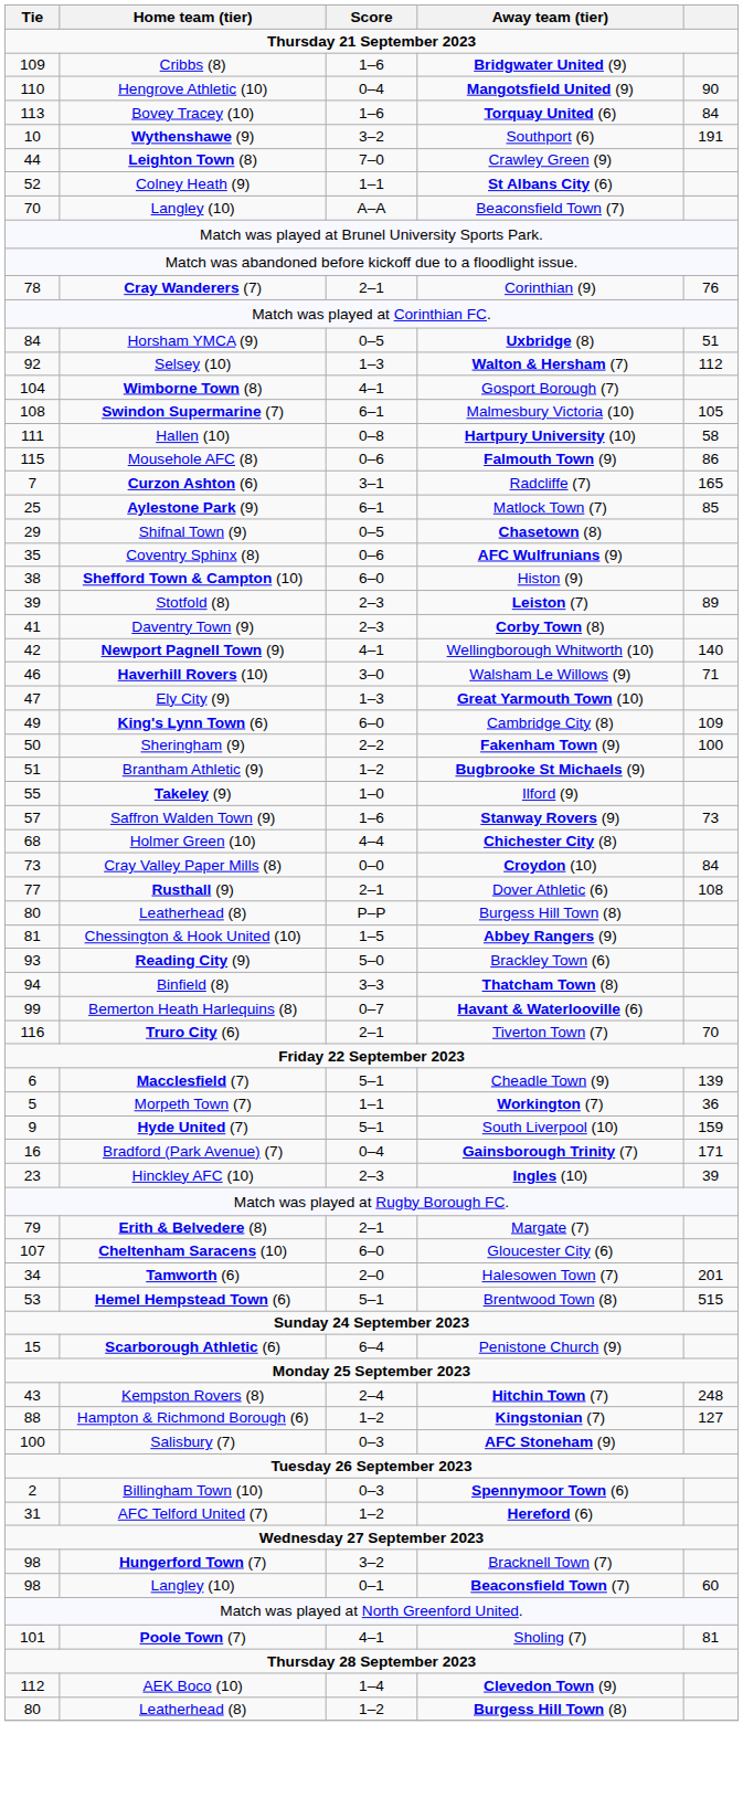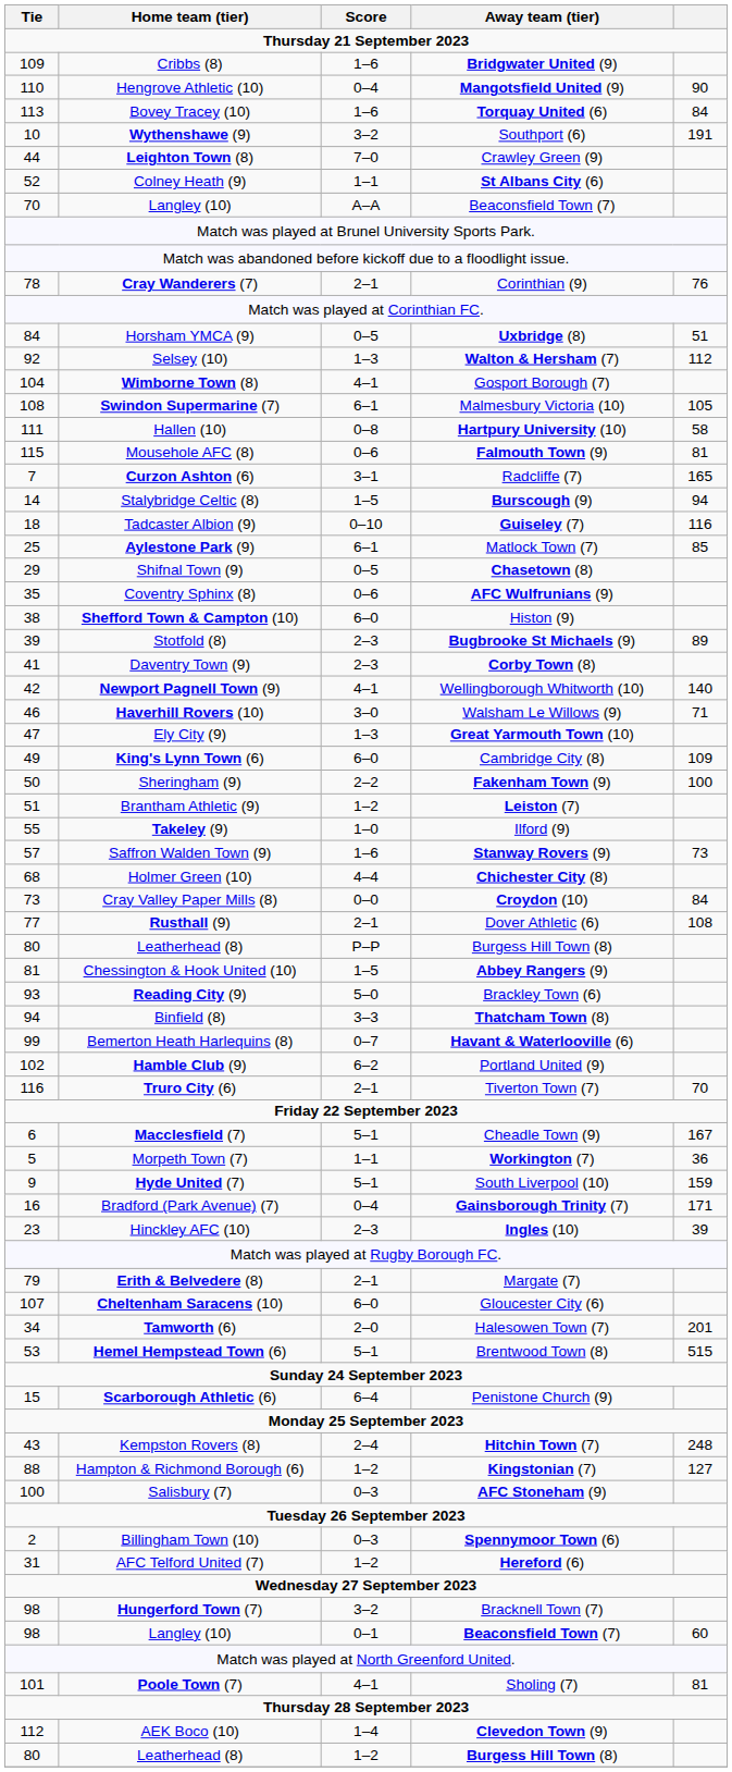 <table class="wikitable" style="width:700px;text-align:center;font-size:90%">
 <tr>
 <th scope="col" style="width: 7.50%">Tie</th>
 <th scope="col" style="width:36.25%">Home team (tier)</th>
 <th scope="col" style="width:12.50%">Score</th>
 <th scope="col" style="width:36.25%">Away team (tier)</th>
 <th scope="col" style="width: 7.50%"></th>
 </tr>
 <tr>
 <td colspan="5"><strong>Thursday 21 September 2023</strong></td>
 </tr>
 <tr>
 <td>109</td>
 <td><a href='#'>Cribbs</a> (8)</td>
 <td>1–6</td>
 <td><strong><a href='#'>Bridgwater United</a></strong> (9)</td>
 <td></td>
 </tr>
 <tr>
 <td>110</td>
 <td><a href='#'>Hengrove Athletic</a> (10)</td>
 <td>0–4</td>
 <td><strong><a href='#'>Mangotsfield United</a></strong> (9)</td>
 <td>90</td>
 </tr>
 <tr>
 <td>113</td>
 <td><a href='#'>Bovey Tracey</a> (10)</td>
 <td>1–6</td>
 <td><strong><a href='#'>Torquay United</a></strong> (6)</td>
 <td>84</td>
 </tr>
 <tr>
 <td>10</td>
 <td><strong><a href='#'>Wythenshawe</a></strong> (9)</td>
 <td>3–2</td>
 <td><a href='#'>Southport</a> (6)</td>
 <td>191</td>
 </tr>
 <tr>
 <td>44</td>
 <td><strong><a href='#'>Leighton Town</a></strong> (8)</td>
 <td>7–0</td>
 <td><a href='#'>Crawley Green</a> (9)</td>
 <td></td>
 </tr>
 <tr>
 <td>52</td>
 <td><a href='#'>Colney Heath</a> (9)</td>
 <td>1–1 </td>
 <td><strong><a href='#'>St Albans City</a></strong> (6)</td>
 <td></td>
 </tr>
 <tr>
 <td>70</td>
 <td><a href='#'>Langley</a> (10)</td>
 <td>A–A</td>
 <td><a href='#'>Beaconsfield Town</a> (7)</td>
 <td></td>
 </tr>
 <tr>
 <td colspan="5" style="background:GhostWhite;height:20px;text-align:center">Match was played at Brunel University Sports Park.</td>
 </tr>
 <tr>
 <td colspan="5" style="background:GhostWhite;height:20px;text-align:center">Match was abandoned before kickoff due to a floodlight issue.</td>
 </tr>
 <tr>
 <td>78</td>
 <td><strong><a href='#'>Cray Wanderers</a></strong> (7)</td>
 <td>2–1</td>
 <td><a href='#'>Corinthian</a> (9)</td>
 <td>76</td>
 </tr>
 <tr>
 <td colspan="5" style="background:GhostWhite;height:20px;text-align:center">Match was played at <a href='#'>Corinthian FC</a>.</td>
 </tr>
 <tr>
 <td>84</td>
 <td><a href='#'>Horsham YMCA</a> (9)</td>
 <td>0–5</td>
 <td><strong><a href='#'>Uxbridge</a></strong> (8)</td>
 <td>51</td>
 </tr>
 <tr>
 <td>92</td>
 <td><a href='#'>Selsey</a> (10)</td>
 <td>1–3</td>
 <td><strong><a href='#'>Walton & Hersham</a></strong> (7)</td>
 <td>112</td>
 </tr>
 <tr>
 <td>104</td>
 <td><strong><a href='#'>Wimborne Town</a></strong> (8)</td>
 <td>4–1</td>
 <td><a href='#'>Gosport Borough</a> (7)</td>
 <td></td>
 </tr>
 <tr>
 <td>108</td>
 <td><strong><a href='#'>Swindon Supermarine</a></strong> (7)</td>
 <td>6–1</td>
 <td><a href='#'>Malmesbury Victoria</a> (10)</td>
 <td>105</td>
 </tr>
 <tr>
 <td>111</td>
 <td><a href='#'>Hallen</a> (10)</td>
 <td>0–8</td>
 <td><strong><a href='#'>Hartpury University</a></strong> (10)</td>
 <td>58</td>
 </tr>
 <tr>
 <td>115</td>
 <td><a href='#'>Mousehole AFC</a> (8)</td>
 <td>0–6</td>
 <td><strong><a href='#'>Falmouth Town</a></strong> (9)</td>
-<td>86</td>
+<td>81</td>
 </tr>
 <tr>
 <td>7</td>
 <td><strong><a href='#'>Curzon Ashton</a></strong> (6)</td>
 <td>3–1</td>
 <td><a href='#'>Radcliffe</a> (7)</td>
 <td>165</td>
+</tr>
+<tr>
+<td>14</td>
+<td><a href='#'>Stalybridge Celtic</a> (8)</td>
+<td>1–5</td>
+<td><strong><a href='#'>Burscough</a></strong> (9)</td>
+<td>94</td>
+</tr>
+<tr>
+<td>18</td>
+<td><a href='#'>Tadcaster Albion</a> (9)</td>
+<td>0–10</td>
+<td><strong><a href='#'>Guiseley</a></strong> (7)</td>
+<td>116</td>
 </tr>
 <tr>
 <td>25</td>
 <td><strong><a href='#'>Aylestone Park</a></strong> (9)</td>
 <td>6–1</td>
 <td><a href='#'>Matlock Town</a> (7)</td>
 <td>85</td>
 </tr>
 <tr>
 <td>29</td>
 <td><a href='#'>Shifnal Town</a> (9)</td>
 <td>0–5</td>
 <td><strong><a href='#'>Chasetown</a></strong> (8)</td>
 <td></td>
 </tr>
 <tr>
 <td>35</td>
 <td><a href='#'>Coventry Sphinx</a> (8)</td>
 <td>0–6</td>
 <td><strong><a href='#'>AFC Wulfrunians</a></strong> (9)</td>
 <td></td>
 </tr>
 <tr>
 <td>38</td>
 <td><strong><a href='#'>Shefford Town & Campton</a></strong> (10)</td>
 <td>6–0</td>
 <td><a href='#'>Histon</a> (9)</td>
 <td></td>
 </tr>
 <tr>
 <td>39</td>
 <td><a href='#'>Stotfold</a> (8)</td>
 <td>2–3</td>
-<td><strong><a href='#'>Leiston</a></strong> (7)</td>
+<td><strong><a href='#'>Bugbrooke St Michaels</a></strong> (9)</td>
 <td>89</td>
 </tr>
 <tr>
 <td>41</td>
 <td><a href='#'>Daventry Town</a> (9)</td>
 <td>2–3</td>
 <td><strong><a href='#'>Corby Town</a></strong> (8)</td>
 <td></td>
 </tr>
 <tr>
 <td>42</td>
 <td><strong><a href='#'>Newport Pagnell Town</a></strong> (9)</td>
 <td>4–1</td>
 <td><a href='#'>Wellingborough Whitworth</a> (10)</td>
 <td>140</td>
 </tr>
 <tr>
 <td>46</td>
 <td><strong><a href='#'>Haverhill Rovers</a></strong> (10)</td>
 <td>3–0</td>
 <td><a href='#'>Walsham Le Willows</a> (9)</td>
 <td>71</td>
 </tr>
 <tr>
 <td>47</td>
 <td><a href='#'>Ely City</a> (9)</td>
 <td>1–3</td>
 <td><strong><a href='#'>Great Yarmouth Town</a></strong> (10)</td>
 <td></td>
 </tr>
 <tr>
 <td>49</td>
 <td><strong><a href='#'>King's Lynn Town</a></strong> (6)</td>
 <td>6–0</td>
 <td><a href='#'>Cambridge City</a> (8)</td>
 <td>109</td>
 </tr>
 <tr>
 <td>50</td>
 <td><a href='#'>Sheringham</a> (9)</td>
 <td>2–2 </td>
 <td><strong><a href='#'>Fakenham Town</a></strong> (9)</td>
 <td>100</td>
 </tr>
 <tr>
 <td>51</td>
 <td><a href='#'>Brantham Athletic</a> (9)</td>
 <td>1–2</td>
-<td><strong><a href='#'>Bugbrooke St Michaels</a></strong> (9)</td>
+<td><strong><a href='#'>Leiston</a></strong> (7)</td>
 <td></td>
 </tr>
 <tr>
 <td>55</td>
 <td><strong><a href='#'>Takeley</a></strong> (9)</td>
 <td>1–0</td>
 <td><a href='#'>Ilford</a> (9)</td>
 <td></td>
 </tr>
 <tr>
 <td>57</td>
 <td><a href='#'>Saffron Walden Town</a> (9)</td>
 <td>1–6</td>
 <td><strong><a href='#'>Stanway Rovers</a></strong> (9)</td>
 <td>73</td>
 </tr>
 <tr>
 <td>68</td>
 <td><a href='#'>Holmer Green</a> (10)</td>
 <td>4–4 </td>
 <td><strong><a href='#'>Chichester City</a></strong> (8)</td>
 <td></td>
 </tr>
 <tr>
 <td>73</td>
 <td><a href='#'>Cray Valley Paper Mills</a> (8)</td>
 <td>0–0 </td>
 <td><strong><a href='#'>Croydon</a></strong> (10)</td>
 <td>84</td>
 </tr>
 <tr>
 <td>77</td>
 <td><strong><a href='#'>Rusthall</a></strong> (9)</td>
 <td>2–1</td>
 <td><a href='#'>Dover Athletic</a> (6)</td>
 <td>108</td>
 </tr>
 <tr>
 <td>80</td>
 <td><a href='#'>Leatherhead</a> (8)</td>
 <td>P–P</td>
 <td><a href='#'>Burgess Hill Town</a> (8)</td>
 <td></td>
 </tr>
 <tr>
 <td>81</td>
 <td><a href='#'>Chessington & Hook United</a> (10)</td>
 <td>1–5</td>
 <td><strong><a href='#'>Abbey Rangers</a></strong> (9)</td>
 <td></td>
 </tr>
 <tr>
 <td>93</td>
 <td><strong><a href='#'>Reading City</a></strong> (9)</td>
 <td>5–0</td>
 <td><a href='#'>Brackley Town</a> (6)</td>
 <td></td>
 </tr>
 <tr>
 <td>94</td>
 <td><a href='#'>Binfield</a> (8)</td>
 <td>3–3 </td>
 <td><strong><a href='#'>Thatcham Town</a></strong> (8)</td>
 <td></td>
 </tr>
 <tr>
 <td>99</td>
 <td><a href='#'>Bemerton Heath Harlequins</a> (8)</td>
 <td>0–7</td>
 <td><strong><a href='#'>Havant & Waterlooville</a></strong> (6)</td>
 <td></td>
 </tr>
 <tr>
+<td>102</td>
+<td><strong><a href='#'>Hamble Club</a></strong> (9)</td>
+<td>6–2</td>
+<td><a href='#'>Portland United</a> (9)</td>
+<td></td>
+</tr>
+<tr>
 <td>116</td>
 <td><strong><a href='#'>Truro City</a></strong> (6)</td>
 <td>2–1</td>
 <td><a href='#'>Tiverton Town</a> (7)</td>
 <td>70</td>
 </tr>
 <tr>
 <td colspan="5"><strong>Friday 22 September 2023</strong></td>
 </tr>
 <tr>
 <td>6</td>
 <td><strong><a href='#'>Macclesfield</a></strong> (7)</td>
 <td>5–1</td>
 <td><a href='#'>Cheadle Town</a> (9)</td>
-<td>139</td>
+<td>167</td>
 </tr>
 <tr>
 <td>5</td>
 <td><a href='#'>Morpeth Town</a> (7)</td>
 <td>1–1 </td>
 <td><strong><a href='#'>Workington</a></strong> (7)</td>
 <td>36</td>
 </tr>
 <tr>
 <td>9</td>
 <td><strong><a href='#'>Hyde United</a></strong> (7)</td>
 <td>5–1</td>
 <td><a href='#'>South Liverpool</a> (10)</td>
 <td>159</td>
 </tr>
 <tr>
 <td>16</td>
 <td><a href='#'>Bradford (Park Avenue)</a> (7)</td>
 <td>0–4</td>
 <td><strong><a href='#'>Gainsborough Trinity</a></strong> (7)</td>
 <td>171</td>
 </tr>
 <tr>
 <td>23</td>
 <td><a href='#'>Hinckley AFC</a> (10)</td>
 <td>2–3</td>
 <td><strong><a href='#'>Ingles</a></strong> (10)</td>
 <td>39</td>
 </tr>
 <tr>
 <td colspan="5" style="background:GhostWhite;height:20px;text-align:center">Match was played at <a href='#'>Rugby Borough FC</a>.</td>
 </tr>
 <tr>
 <td>79</td>
 <td><strong><a href='#'>Erith & Belvedere</a></strong> (8)</td>
 <td>2–1</td>
 <td><a href='#'>Margate</a> (7)</td>
 <td></td>
 </tr>
 <tr>
 <td>107</td>
 <td><strong><a href='#'>Cheltenham Saracens</a></strong> (10)</td>
 <td>6–0</td>
 <td><a href='#'>Gloucester City</a> (6)</td>
 <td></td>
 </tr>
 <tr>
 <td>34</td>
 <td><strong><a href='#'>Tamworth</a></strong> (6)</td>
 <td>2–0</td>
 <td><a href='#'>Halesowen Town</a> (7)</td>
 <td>201</td>
 </tr>
 <tr>
 <td>53</td>
 <td><strong><a href='#'>Hemel Hempstead Town</a></strong> (6)</td>
 <td>5–1</td>
 <td><a href='#'>Brentwood Town</a> (8)</td>
 <td>515</td>
 </tr>
 <tr>
 <td colspan="5"><strong>Sunday 24 September 2023</strong></td>
 </tr>
 <tr>
 <td>15</td>
 <td><strong><a href='#'>Scarborough Athletic</a></strong> (6)</td>
 <td>6–4</td>
 <td><a href='#'>Penistone Church</a> (9)</td>
 <td></td>
 </tr>
 <tr>
 <td colspan="5"><strong>Monday 25 September 2023</strong></td>
 </tr>
 <tr>
 <td>43</td>
 <td><a href='#'>Kempston Rovers</a> (8)</td>
 <td>2–4</td>
 <td><strong><a href='#'>Hitchin Town</a></strong> (7)</td>
 <td>248</td>
 </tr>
 <tr>
 <td>88</td>
 <td><a href='#'>Hampton & Richmond Borough</a> (6)</td>
 <td>1–2</td>
 <td><strong><a href='#'>Kingstonian</a></strong> (7)</td>
 <td>127</td>
 </tr>
 <tr>
 <td>100</td>
 <td><a href='#'>Salisbury</a> (7)</td>
 <td>0–3</td>
 <td><strong><a href='#'>AFC Stoneham</a></strong> (9)</td>
 <td></td>
 </tr>
 <tr>
 <td colspan="5"><strong>Tuesday 26 September 2023</strong></td>
 </tr>
 <tr>
 <td>2</td>
 <td><a href='#'>Billingham Town</a> (10)</td>
 <td>0–3</td>
 <td><strong><a href='#'>Spennymoor Town</a></strong> (6)</td>
 <td></td>
 </tr>
 <tr>
 <td>31</td>
 <td><a href='#'>AFC Telford United</a> (7)</td>
 <td>1–2</td>
 <td><strong><a href='#'>Hereford</a></strong> (6)</td>
 <td></td>
 </tr>
 <tr>
 <td colspan="5"><strong>Wednesday 27 September 2023</strong></td>
 </tr>
 <tr>
 <td>98</td>
 <td><strong><a href='#'>Hungerford Town</a></strong> (7)</td>
 <td>3–2</td>
 <td><a href='#'>Bracknell Town</a> (7)</td>
 <td></td>
 </tr>
 <tr>
 <td>98</td>
 <td><a href='#'>Langley</a> (10)</td>
 <td>0–1</td>
 <td><strong><a href='#'>Beaconsfield Town</a></strong> (7)</td>
 <td>60</td>
 </tr>
 <tr>
 <td colspan="5" style="background:GhostWhite;height:20px;text-align:center">Match was played at <a href='#'>North Greenford United</a>.</td>
 </tr>
 <tr>
 <td>101</td>
 <td><strong><a href='#'>Poole Town</a></strong> (7)</td>
 <td>4–1</td>
 <td><a href='#'>Sholing</a> (7)</td>
 <td>81</td>
 </tr>
 <tr>
 <td colspan="5"><strong>Thursday 28 September 2023</strong></td>
 </tr>
 <tr>
 <td>112</td>
 <td><a href='#'>AEK Boco</a> (10)</td>
 <td>1–4</td>
 <td><strong><a href='#'>Clevedon Town</a></strong> (9)</td>
 <td></td>
 </tr>
 <tr>
 <td>80</td>
 <td><a href='#'>Leatherhead</a> (8)</td>
 <td>1–2</td>
 <td><strong><a href='#'>Burgess Hill Town</a></strong> (8)</td>
 <td></td>
 </tr>
 <tr>
 </tr>
 </table>
